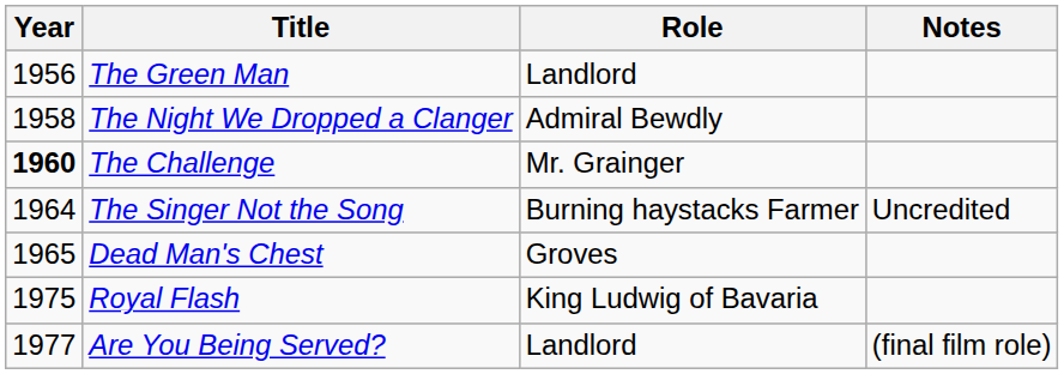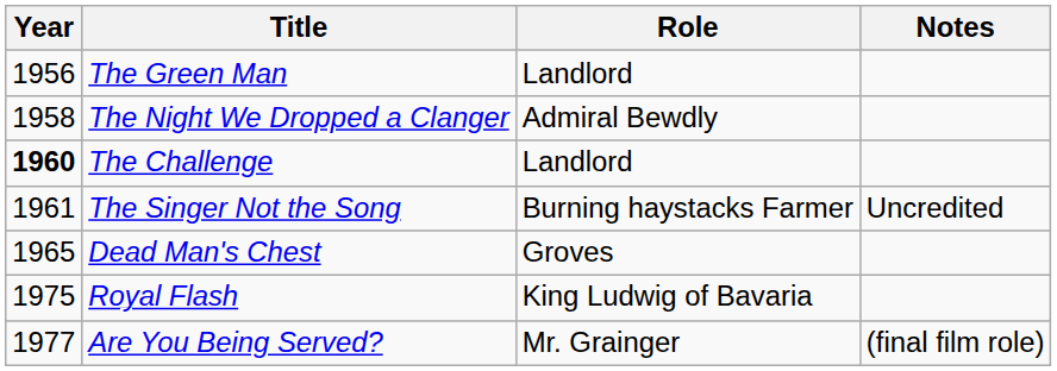 <table class="wikitable">
 <tr>
 <th>Year</th>
 <th>Title</th>
 <th>Role</th>
 <th>Notes</th>
 </tr>
 <tr>
 <td>1956</td>
 <td><em><a href='#'>The Green Man</a></em></td>
 <td>Landlord</td>
 <td></td>
 </tr>
 <tr>
 <td>1958</td>
 <td><em><a href='#'>The Night We Dropped a Clanger</a></em></td>
 <td>Admiral Bewdly</td>
 <td></td>
 </tr>
 <tr>
 <td><strong>1960</strong></td>
 <td><em><a href='#'>The Challenge</a></em></td>
-<td>Mr. Grainger</td>
+<td>Landlord</td>
 <td></td>
 </tr>
 <tr>
-<td>1964</td>
+<td>1961</td>
 <td><em><a href='#'>The Singer Not the Song</a></em></td>
 <td>Burning haystacks Farmer</td>
 <td>Uncredited</td>
 </tr>
 <tr>
 <td>1965</td>
 <td><em><a href='#'>Dead Man's Chest</a></em></td>
 <td>Groves</td>
 <td></td>
 </tr>
 <tr>
 <td>1975</td>
 <td><em><a href='#'>Royal Flash</a></em></td>
 <td>King Ludwig of Bavaria</td>
 <td></td>
 </tr>
 <tr>
 <td>1977</td>
 <td><em><a href='#'>Are You Being Served?</a></em></td>
-<td>Landlord</td>
+<td>Mr. Grainger</td>
 <td>(final film role)</td>
 </tr>
 </table>
